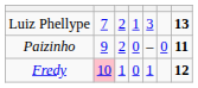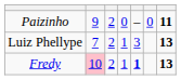 <table class="wikitable" style="text-align:center;">
 <tr>
 <th></th>
 <th></th>
 <th></th>
 <th></th>
 <th></th>
 <th></th>
 <th></th>
 </tr>
 <tr>
+<td><em>Paizinho</em></td>
+<td><a href='#'>9</a></td>
+<td><a href='#'>2</a></td>
+<td><a href='#'>0</a></td>
+<td>–</td>
+<td><a href='#'>0</a></td>
+<td><strong>11</strong></td>
+</tr>
+<tr>
 <td>Luiz Phellype</td>
 <td><a href='#'>7</a></td>
 <td><a href='#'>2</a></td>
 <td><a href='#'>1</a></td>
 <td><a href='#'>3</a></td>
 <td></td>
 <td><strong>13</strong></td>
 </tr>
 <tr>
-<td><em>Paizinho</em></td>
-<td><a href='#'>9</a></td>
-<td><a href='#'>2</a></td>
-<td><a href='#'>0</a></td>
-<td>–</td>
-<td><a href='#'>0</a></td>
-<td><strong>11</strong></td>
-</tr>
-<tr>
 <td><a href='#'><em>Fredy</em></a></td>
 <td style="background: pink;"><a href='#'>10</a></td>
+<td><a href='#'>2</a></td>
 <td><a href='#'>1</a></td>
-<td><a href='#'>0</a></td>
-<td><a href='#'>1</a></td>
+<td><strong><a href='#'>1</a></strong></td>
 <td></td>
-<td><strong>12</strong></td>
+<td><strong>13</strong></td>
 </tr>
 </table>
